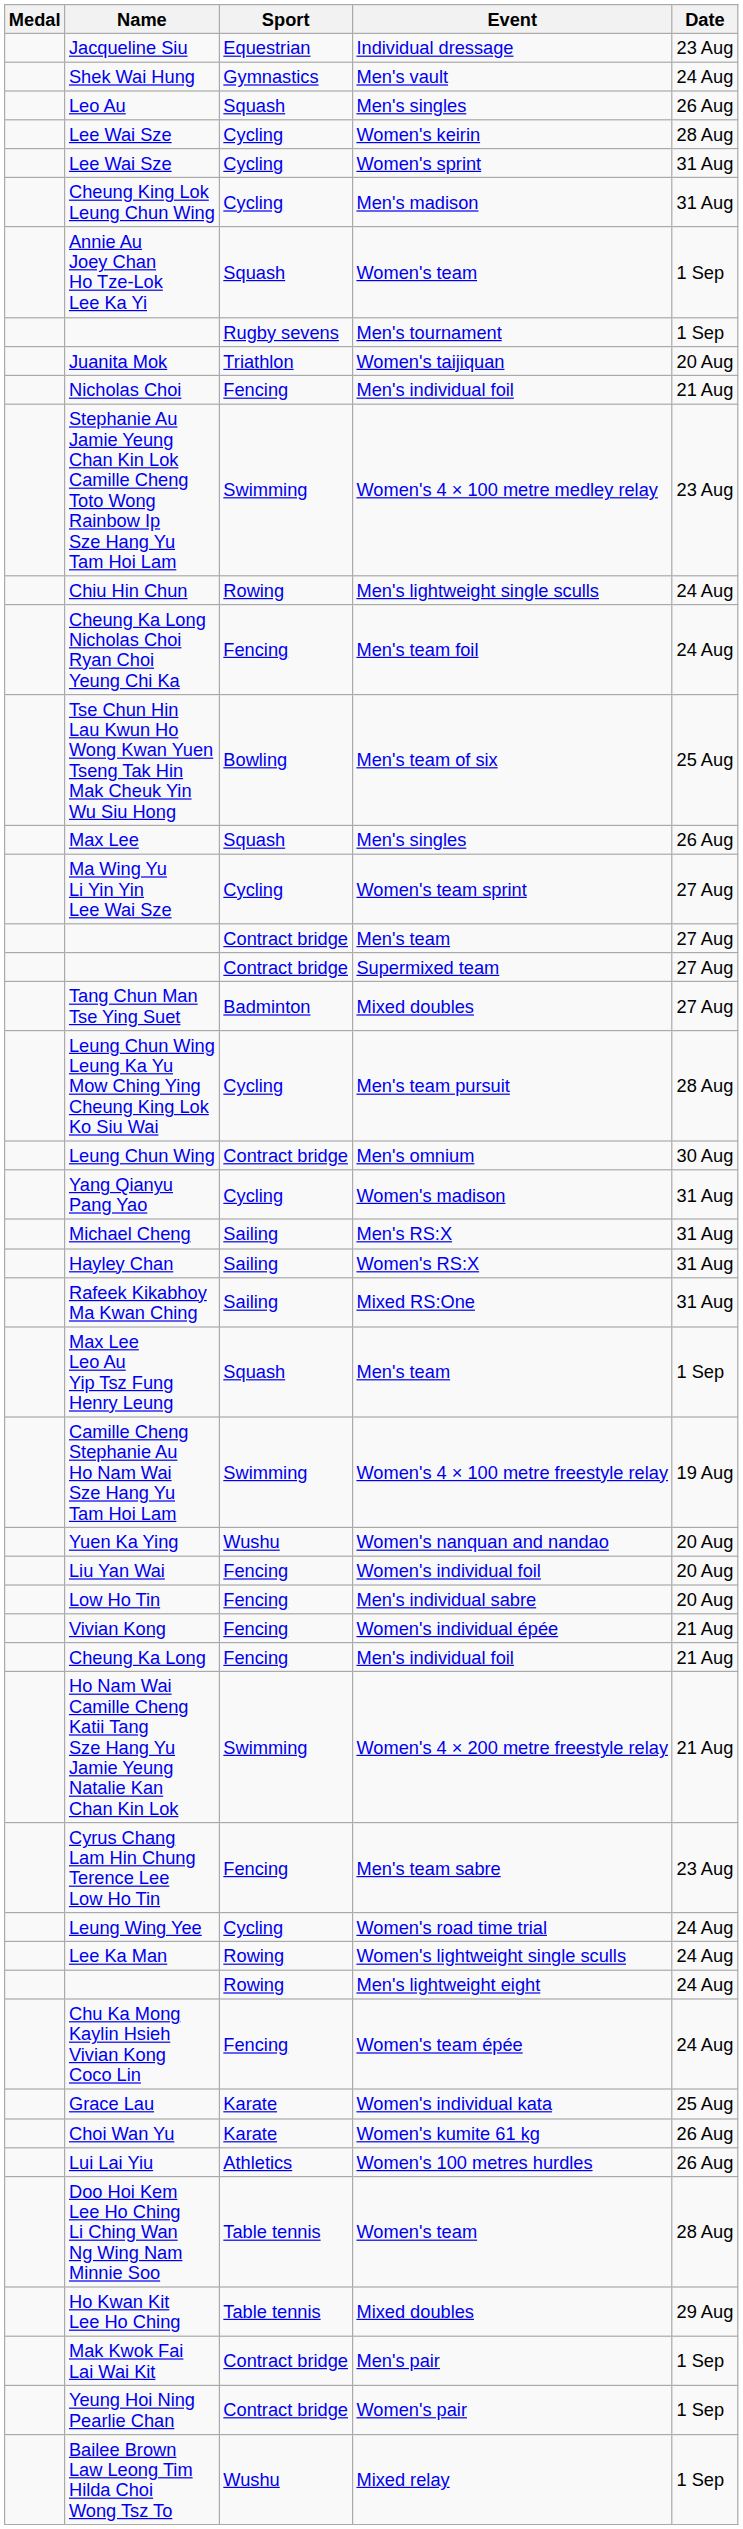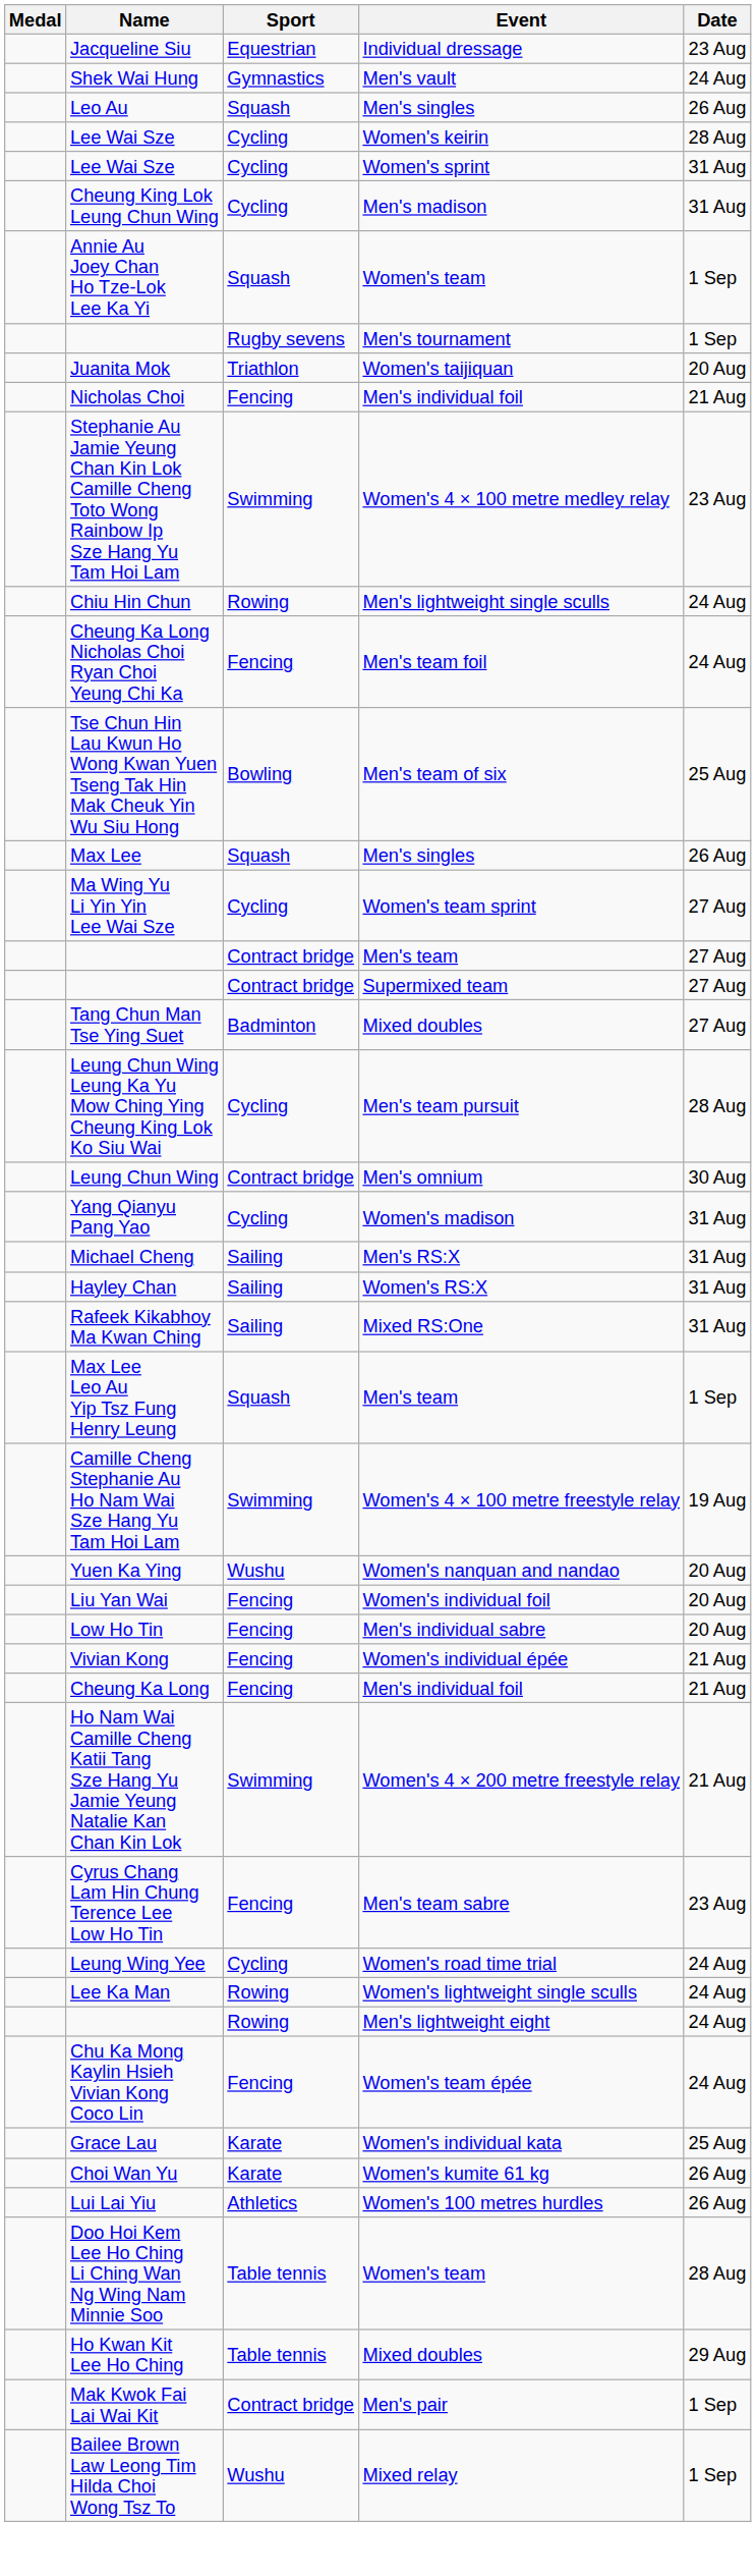 <table class="wikitable sortable"  style="font-size:95%">
 <tr>
 <th>Medal</th>
 <th>Name</th>
 <th>Sport</th>
 <th>Event</th>
 <th>Date</th>
 </tr>
 <tr>
 <td></td>
 <td><a href='#'>Jacqueline Siu</a></td>
 <td><a href='#'>Equestrian</a></td>
 <td><a href='#'>Individual dressage</a></td>
 <td>23 Aug</td>
 </tr>
 <tr>
 <td></td>
 <td><a href='#'>Shek Wai Hung</a></td>
 <td><a href='#'>Gymnastics</a></td>
 <td><a href='#'>Men's vault</a></td>
 <td>24 Aug</td>
 </tr>
 <tr>
 <td></td>
 <td><a href='#'>Leo Au</a></td>
 <td><a href='#'>Squash</a></td>
 <td><a href='#'>Men's singles</a></td>
 <td>26 Aug</td>
 </tr>
 <tr>
 <td></td>
 <td><a href='#'>Lee Wai Sze</a></td>
 <td><a href='#'>Cycling</a></td>
 <td><a href='#'>Women's keirin</a></td>
 <td>28 Aug</td>
 </tr>
 <tr>
 <td></td>
 <td><a href='#'>Lee Wai Sze</a></td>
 <td><a href='#'>Cycling</a></td>
 <td><a href='#'>Women's sprint</a></td>
 <td>31 Aug</td>
 </tr>
 <tr>
 <td></td>
 <td><a href='#'>Cheung King Lok</a><br><a href='#'>Leung Chun Wing</a></td>
 <td><a href='#'>Cycling</a></td>
 <td><a href='#'>Men's madison</a></td>
 <td>31 Aug</td>
 </tr>
 <tr>
 <td></td>
 <td><a href='#'>Annie Au</a><br><a href='#'>Joey Chan</a><br><a href='#'>Ho Tze-Lok</a><br><a href='#'>Lee Ka Yi</a></td>
 <td><a href='#'>Squash</a></td>
 <td><a href='#'>Women's team</a></td>
 <td>1 Sep</td>
 </tr>
 <tr>
 <td></td>
 <td></td>
 <td><a href='#'>Rugby sevens</a></td>
 <td><a href='#'>Men's tournament</a></td>
 <td>1 Sep</td>
 </tr>
 <tr>
 <td></td>
 <td><a href='#'>Juanita Mok</a></td>
 <td><a href='#'>Triathlon</a></td>
 <td><a href='#'>Women's taijiquan</a></td>
 <td>20 Aug</td>
 </tr>
 <tr>
 <td></td>
 <td><a href='#'>Nicholas Choi</a></td>
 <td><a href='#'>Fencing</a></td>
 <td><a href='#'>Men's individual foil</a></td>
 <td>21 Aug</td>
 </tr>
 <tr>
 <td></td>
 <td><a href='#'>Stephanie Au</a><br><a href='#'>Jamie Yeung</a><br><a href='#'>Chan Kin Lok</a><br><a href='#'>Camille Cheng</a><br><a href='#'>Toto Wong</a><br><a href='#'>Rainbow Ip</a><br><a href='#'>Sze Hang Yu</a><br><a href='#'>Tam Hoi Lam</a></td>
 <td><a href='#'>Swimming</a></td>
 <td><a href='#'>Women's 4 × 100 metre medley relay</a></td>
 <td>23 Aug</td>
 </tr>
 <tr>
 <td></td>
 <td><a href='#'>Chiu Hin Chun</a></td>
 <td><a href='#'>Rowing</a></td>
 <td><a href='#'>Men's lightweight single sculls</a></td>
 <td>24 Aug</td>
 </tr>
 <tr>
 <td></td>
 <td><a href='#'>Cheung Ka Long</a><br><a href='#'>Nicholas Choi</a><br><a href='#'>Ryan Choi</a><br><a href='#'>Yeung Chi Ka</a></td>
 <td><a href='#'>Fencing</a></td>
 <td><a href='#'>Men's team foil</a></td>
 <td>24 Aug</td>
 </tr>
 <tr>
 <td></td>
 <td><a href='#'>Tse Chun Hin</a><br><a href='#'>Lau Kwun Ho</a><br><a href='#'>Wong Kwan Yuen</a><br><a href='#'>Tseng Tak Hin</a><br><a href='#'>Mak Cheuk Yin</a><br><a href='#'>Wu Siu Hong</a></td>
 <td><a href='#'>Bowling</a></td>
 <td><a href='#'>Men's team of six</a></td>
 <td>25 Aug</td>
 </tr>
 <tr>
 <td></td>
 <td><a href='#'>Max Lee</a></td>
 <td><a href='#'>Squash</a></td>
 <td><a href='#'>Men's singles</a></td>
 <td>26 Aug</td>
 </tr>
 <tr>
 <td></td>
 <td><a href='#'>Ma Wing Yu</a><br><a href='#'>Li Yin Yin</a><br><a href='#'>Lee Wai Sze</a></td>
 <td><a href='#'>Cycling</a></td>
 <td><a href='#'>Women's team sprint</a></td>
 <td>27 Aug</td>
 </tr>
 <tr>
 <td></td>
 <td></td>
 <td><a href='#'>Contract bridge</a></td>
 <td><a href='#'>Men's team</a></td>
 <td>27 Aug</td>
 </tr>
 <tr>
 <td></td>
 <td></td>
 <td><a href='#'>Contract bridge</a></td>
 <td><a href='#'>Supermixed team</a></td>
 <td>27 Aug</td>
 </tr>
 <tr>
 <td></td>
 <td><a href='#'>Tang Chun Man</a><br><a href='#'>Tse Ying Suet</a></td>
 <td><a href='#'>Badminton</a></td>
 <td><a href='#'>Mixed doubles</a></td>
 <td>27 Aug</td>
 </tr>
 <tr>
 <td></td>
 <td><a href='#'>Leung Chun Wing</a><br><a href='#'>Leung Ka Yu</a><br><a href='#'>Mow Ching Ying</a><br><a href='#'>Cheung King Lok</a><br><a href='#'>Ko Siu Wai</a></td>
 <td><a href='#'>Cycling</a></td>
 <td><a href='#'>Men's team pursuit</a></td>
 <td>28 Aug</td>
 </tr>
 <tr>
 <td></td>
 <td><a href='#'>Leung Chun Wing</a></td>
 <td><a href='#'>Contract bridge</a></td>
 <td><a href='#'>Men's omnium</a></td>
 <td>30 Aug</td>
 </tr>
 <tr>
 <td></td>
 <td><a href='#'>Yang Qianyu</a><br><a href='#'>Pang Yao</a></td>
 <td><a href='#'>Cycling</a></td>
 <td><a href='#'>Women's madison</a></td>
 <td>31 Aug</td>
 </tr>
 <tr>
 <td></td>
 <td><a href='#'>Michael Cheng</a></td>
 <td><a href='#'>Sailing</a></td>
 <td><a href='#'>Men's RS:X</a></td>
 <td>31 Aug</td>
 </tr>
 <tr>
 <td></td>
 <td><a href='#'>Hayley Chan</a></td>
 <td><a href='#'>Sailing</a></td>
 <td><a href='#'>Women's RS:X</a></td>
 <td>31 Aug</td>
 </tr>
 <tr>
 <td></td>
 <td><a href='#'>Rafeek Kikabhoy</a><br><a href='#'>Ma Kwan Ching</a></td>
 <td><a href='#'>Sailing</a></td>
 <td><a href='#'>Mixed RS:One</a></td>
 <td>31 Aug</td>
 </tr>
 <tr>
 <td></td>
 <td><a href='#'>Max Lee</a><br><a href='#'>Leo Au</a><br><a href='#'>Yip Tsz Fung</a><br><a href='#'>Henry Leung</a></td>
 <td><a href='#'>Squash</a></td>
 <td><a href='#'>Men's team</a></td>
 <td>1 Sep</td>
 </tr>
 <tr>
 <td></td>
 <td><a href='#'>Camille Cheng</a><br><a href='#'>Stephanie Au</a><br><a href='#'>Ho Nam Wai</a><br><a href='#'>Sze Hang Yu</a><br><a href='#'>Tam Hoi Lam</a></td>
 <td><a href='#'>Swimming</a></td>
 <td><a href='#'>Women's 4 × 100 metre freestyle relay</a></td>
 <td>19 Aug</td>
 </tr>
 <tr>
 <td></td>
 <td><a href='#'>Yuen Ka Ying</a></td>
 <td><a href='#'>Wushu</a></td>
 <td><a href='#'>Women's nanquan and nandao</a></td>
 <td>20 Aug</td>
 </tr>
 <tr>
 <td></td>
 <td><a href='#'>Liu Yan Wai</a></td>
 <td><a href='#'>Fencing</a></td>
 <td><a href='#'>Women's individual foil</a></td>
 <td>20 Aug</td>
 </tr>
 <tr>
 <td></td>
 <td><a href='#'>Low Ho Tin</a></td>
 <td><a href='#'>Fencing</a></td>
 <td><a href='#'>Men's individual sabre</a></td>
 <td>20 Aug</td>
 </tr>
 <tr>
 <td></td>
 <td><a href='#'>Vivian Kong</a></td>
 <td><a href='#'>Fencing</a></td>
 <td><a href='#'>Women's individual épée</a></td>
 <td>21 Aug</td>
 </tr>
 <tr>
 <td></td>
 <td><a href='#'>Cheung Ka Long</a></td>
 <td><a href='#'>Fencing</a></td>
 <td><a href='#'>Men's individual foil</a></td>
 <td>21 Aug</td>
 </tr>
 <tr>
 <td></td>
 <td><a href='#'>Ho Nam Wai</a><br><a href='#'>Camille Cheng</a><br><a href='#'>Katii Tang</a><br><a href='#'>Sze Hang Yu</a><br><a href='#'>Jamie Yeung</a><br><a href='#'>Natalie Kan</a><br><a href='#'>Chan Kin Lok</a></td>
 <td><a href='#'>Swimming</a></td>
 <td><a href='#'>Women's 4 × 200 metre freestyle relay</a></td>
 <td>21 Aug</td>
 </tr>
 <tr>
 <td></td>
 <td><a href='#'>Cyrus Chang</a><br><a href='#'>Lam Hin Chung</a><br><a href='#'>Terence Lee</a><br><a href='#'>Low Ho Tin</a></td>
 <td><a href='#'>Fencing</a></td>
 <td><a href='#'>Men's team sabre</a></td>
 <td>23 Aug</td>
 </tr>
 <tr>
 <td></td>
 <td><a href='#'>Leung Wing Yee</a></td>
 <td><a href='#'>Cycling</a></td>
 <td><a href='#'>Women's road time trial</a></td>
 <td>24 Aug</td>
 </tr>
 <tr>
 <td></td>
 <td><a href='#'>Lee Ka Man</a></td>
 <td><a href='#'>Rowing</a></td>
 <td><a href='#'>Women's lightweight single sculls</a></td>
 <td>24 Aug</td>
 </tr>
 <tr>
 <td></td>
 <td></td>
 <td><a href='#'>Rowing</a></td>
 <td><a href='#'>Men's lightweight eight</a></td>
 <td>24 Aug</td>
 </tr>
 <tr>
 <td></td>
 <td><a href='#'>Chu Ka Mong</a><br><a href='#'>Kaylin Hsieh</a><br><a href='#'>Vivian Kong</a><br><a href='#'>Coco Lin</a></td>
 <td><a href='#'>Fencing</a></td>
 <td><a href='#'>Women's team épée</a></td>
 <td>24 Aug</td>
 </tr>
 <tr>
 <td></td>
 <td><a href='#'>Grace Lau</a></td>
 <td><a href='#'>Karate</a></td>
 <td><a href='#'>Women's individual kata</a></td>
 <td>25 Aug</td>
 </tr>
 <tr>
 <td></td>
 <td><a href='#'>Choi Wan Yu</a></td>
 <td><a href='#'>Karate</a></td>
 <td><a href='#'>Women's kumite 61 kg</a></td>
 <td>26 Aug</td>
 </tr>
 <tr>
 <td></td>
 <td><a href='#'>Lui Lai Yiu</a></td>
 <td><a href='#'>Athletics</a></td>
 <td><a href='#'>Women's 100 metres hurdles</a></td>
 <td>26 Aug</td>
 </tr>
 <tr>
 <td></td>
 <td><a href='#'>Doo Hoi Kem</a><br><a href='#'>Lee Ho Ching</a><br><a href='#'>Li Ching Wan</a><br><a href='#'>Ng Wing Nam</a><br><a href='#'>Minnie Soo</a></td>
 <td><a href='#'>Table tennis</a></td>
 <td><a href='#'>Women's team</a></td>
 <td>28 Aug</td>
 </tr>
 <tr>
 <td></td>
 <td><a href='#'>Ho Kwan Kit</a><br><a href='#'>Lee Ho Ching</a></td>
 <td><a href='#'>Table tennis</a></td>
 <td><a href='#'>Mixed doubles</a></td>
 <td>29 Aug</td>
 </tr>
 <tr>
 <td></td>
 <td><a href='#'>Mak Kwok Fai</a><br><a href='#'>Lai Wai Kit</a></td>
 <td><a href='#'>Contract bridge</a></td>
 <td><a href='#'>Men's pair</a></td>
 <td>1 Sep</td>
 </tr>
 <tr>
 <td></td>
-<td><a href='#'>Yeung Hoi Ning</a><br><a href='#'>Pearlie Chan</a></td>
-<td><a href='#'>Contract bridge</a></td>
-<td><a href='#'>Women's pair</a></td>
-<td>1 Sep</td>
-</tr>
-<tr>
-<td></td>
 <td><a href='#'>Bailee Brown</a><br><a href='#'>Law Leong Tim</a><br><a href='#'>Hilda Choi</a><br><a href='#'>Wong Tsz To</a></td>
 <td><a href='#'>Wushu</a></td>
 <td><a href='#'>Mixed relay</a></td>
 <td>1 Sep</td>
 </tr>
 </table>
